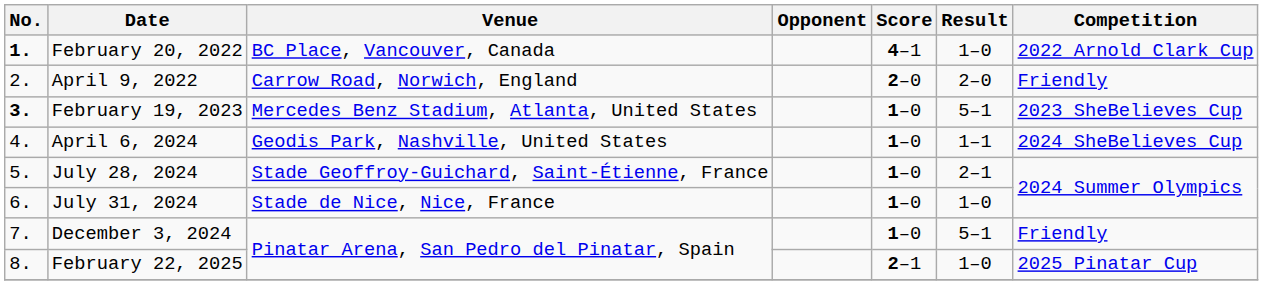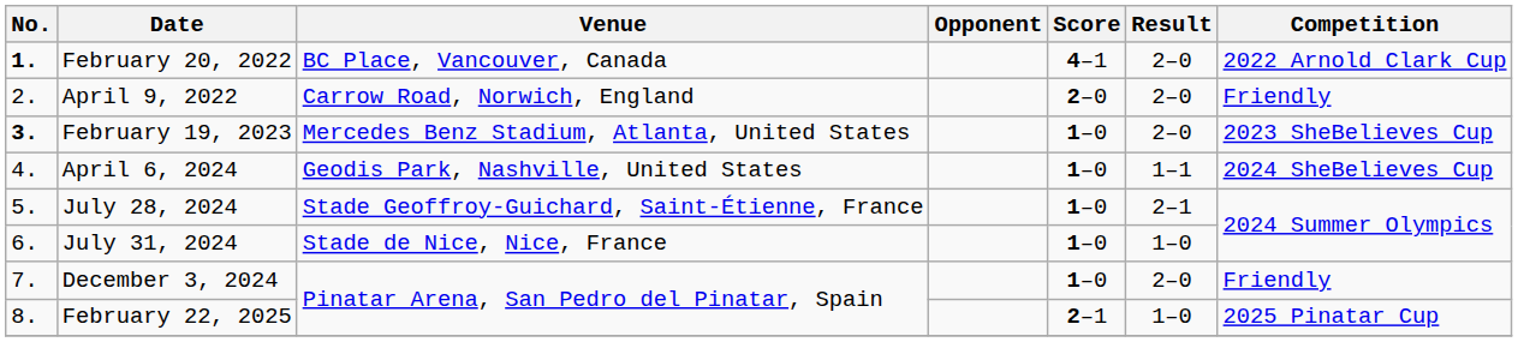 <table class="wikitable">
 <tr>
 <th>No.</th>
 <th>Date</th>
 <th>Venue</th>
 <th>Opponent</th>
 <th>Score</th>
 <th>Result</th>
 <th>Competition</th>
 </tr>
 <tr>
 <td><strong>1.</strong></td>
 <td>February 20, 2022</td>
 <td><a href='#'>BC Place</a>, <a href='#'>Vancouver</a>, Canada</td>
 <td></td>
 <td align=center><strong>4</strong>–1</td>
-<td align="center">1–0</td>
+<td align="center">2–0</td>
 <td><a href='#'>2022 Arnold Clark Cup</a></td>
 </tr>
 <tr>
 <td>2.</td>
 <td>April 9, 2022</td>
 <td><a href='#'>Carrow Road</a>, <a href='#'>Norwich</a>, England</td>
 <td></td>
 <td align="center"><strong>2</strong>–0</td>
 <td align="center">2–0</td>
 <td><a href='#'>Friendly</a></td>
 </tr>
 <tr>
 <td><strong>3.</strong></td>
 <td>February 19, 2023</td>
 <td><a href='#'>Mercedes Benz Stadium</a>, <a href='#'>Atlanta</a>, United States</td>
 <td></td>
 <td align="center"><strong>1</strong>–0</td>
-<td align=center>5–1</td>
+<td align="center">2–0</td>
 <td><a href='#'>2023 SheBelieves Cup</a></td>
 </tr>
 <tr>
 <td>4.</td>
 <td>April 6, 2024</td>
 <td><a href='#'>Geodis Park</a>, <a href='#'>Nashville</a>, United States</td>
 <td></td>
 <td align=center><strong>1</strong>–0</td>
 <td align=center>1–1 </td>
 <td><a href='#'>2024 SheBelieves Cup</a></td>
 </tr>
 <tr>
 <td>5.</td>
 <td>July 28, 2024</td>
 <td><a href='#'>Stade Geoffroy-Guichard</a>, <a href='#'>Saint-Étienne</a>, France</td>
 <td></td>
 <td align=center><strong>1</strong>–0</td>
 <td align=center>2–1</td>
 <td rowspan=2><a href='#'>2024 Summer Olympics</a></td>
 </tr>
 <tr>
 <td>6.</td>
 <td>July 31, 2024</td>
 <td><a href='#'>Stade de Nice</a>, <a href='#'>Nice</a>, France</td>
 <td></td>
 <td align=center><strong>1</strong>–0</td>
 <td align=center>1–0</td>
 </tr>
 <tr>
 <td>7.</td>
 <td>December 3, 2024</td>
 <td rowspan=2><a href='#'>Pinatar Arena</a>, <a href='#'>San Pedro del Pinatar</a>, Spain</td>
 <td></td>
 <td align="center"><strong>1</strong>–0</td>
-<td align=center>5–1</td>
+<td align="center">2–0</td>
 <td><a href='#'>Friendly</a></td>
 </tr>
 <tr>
 <td>8.</td>
 <td>February 22, 2025</td>
 <td></td>
 <td align=center><strong>2</strong>–1</td>
 <td align=center>1–0</td>
 <td><a href='#'>2025 Pinatar Cup</a></td>
 </tr>
 <tr>
 </tr>
 </table>
